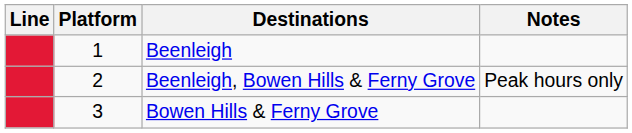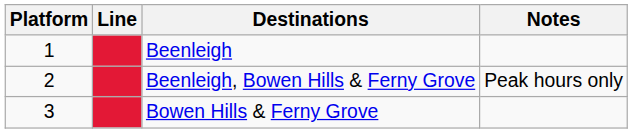 <table class="wikitable" style="float: none; margin: 0.5em; ">
 <tr>
+<th>Platform</th>
 <th>Line</th>
-<th>Platform</th>
 <th>Destinations</th>
 <th>Notes</th>
 </tr>
 <tr>
+<td rowspan=1 style="text-align:center;">1</td>
 <td style="background:#E31836"><a href='#'></a></td>
-<td rowspan=1 style="text-align:center;">1</td>
 <td><a href='#'>Beenleigh</a></td>
 <td></td>
 </tr>
 <tr>
+<td rowspan=1 style="text-align:center;">2</td>
 <td style="background:#E31836"><a href='#'></a></td>
-<td rowspan=1 style="text-align:center;">2</td>
 <td><a href='#'>Beenleigh</a>, <a href='#'>Bowen Hills</a> & <a href='#'>Ferny Grove</a></td>
 <td>Peak hours only</td>
 </tr>
 <tr>
+<td rowspan=1 style="text-align:center;">3</td>
 <td style="background:#E31836"><a href='#'></a></td>
-<td rowspan=1 style="text-align:center;">3</td>
 <td><a href='#'>Bowen Hills</a> & <a href='#'>Ferny Grove</a></td>
 <td></td>
 </tr>
 </table>
